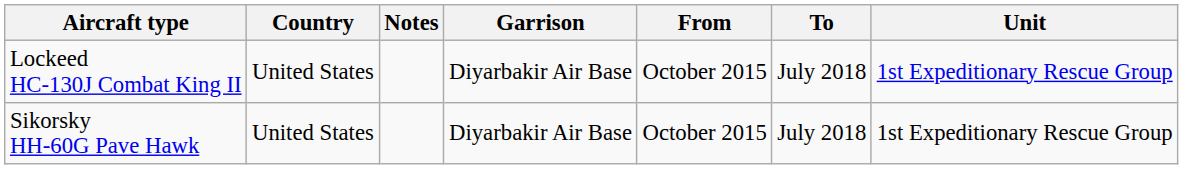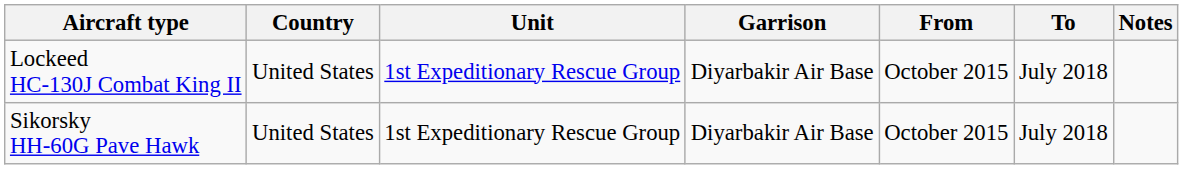 <table class="wikitable">
 <tr>
 <th>Aircraft type</th>
 <th>Country</th>
-<th>Notes</th>
+<th>Unit</th>
 <th>Garrison</th>
 <th>From</th>
 <th>To</th>
-<th>Unit</th>
+<th>Notes</th>
 </tr>
 <tr>
 <td>Lockeed<br><a href='#'>HC-130J Combat King II</a></td>
 <td>United States</td>
-<td></td>
+<td><a href='#'>1st Expeditionary Rescue Group</a></td>
 <td>Diyarbakir Air Base</td>
 <td>October 2015</td>
 <td>July 2018</td>
-<td><a href='#'>1st Expeditionary Rescue Group</a></td>
+<td></td>
 </tr>
 <tr>
 <td>Sikorsky<br><a href='#'>HH-60G Pave Hawk</a></td>
 <td>United States</td>
-<td></td>
+<td>1st Expeditionary Rescue Group</td>
 <td>Diyarbakir Air Base</td>
 <td>October 2015</td>
 <td>July 2018</td>
-<td>1st Expeditionary Rescue Group</td>
+<td></td>
 </tr>
 </table>
